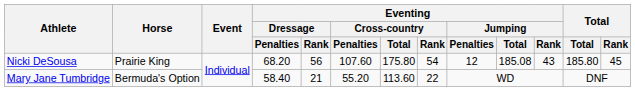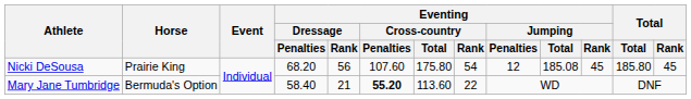 <table class=wikitable style="font-size:90%">
 <tr>
 <th rowspan="3">Athlete</th>
 <th rowspan="3">Horse</th>
 <th rowspan="3">Event</th>
 <th colspan="8">Eventing</th>
 <th colspan="2" rowspan="2">Total</th>
 </tr>
 <tr style="font-size:95%">
 <th colspan="2">Dressage</th>
 <th colspan="3">Cross-country</th>
 <th colspan="3">Jumping</th>
 </tr>
 <tr style="font-size:95%">
 <th colspan="1" rowspan="1">Penalties</th>
 <th>Rank</th>
 <th>Penalties</th>
 <th>Total</th>
 <th>Rank</th>
 <th>Penalties</th>
 <th>Total</th>
 <th>Rank</th>
 <th>Total</th>
 <th>Rank</th>
 </tr>
 <tr align=center>
 <td align=left><a href='#'>Nicki DeSousa</a></td>
 <td align=left>Prairie King</td>
 <td align=left rowspan=2><a href='#'>Individual</a></td>
 <td>68.20</td>
 <td>56</td>
 <td>107.60</td>
 <td>175.80</td>
 <td>54</td>
 <td>12</td>
 <td>185.08</td>
-<td>43</td>
+<td>45</td>
 <td>185.80</td>
 <td>45</td>
 </tr>
 <tr align=center>
 <td align=left><a href='#'>Mary Jane Tumbridge</a></td>
 <td align=left>Bermuda's Option</td>
 <td>58.40</td>
 <td>21</td>
-<td>55.20</td>
+<td><strong>55.20</strong></td>
 <td>113.60</td>
 <td>22</td>
 <td colspan=3>WD</td>
 <td colspan=2>DNF</td>
 </tr>
 </table>
